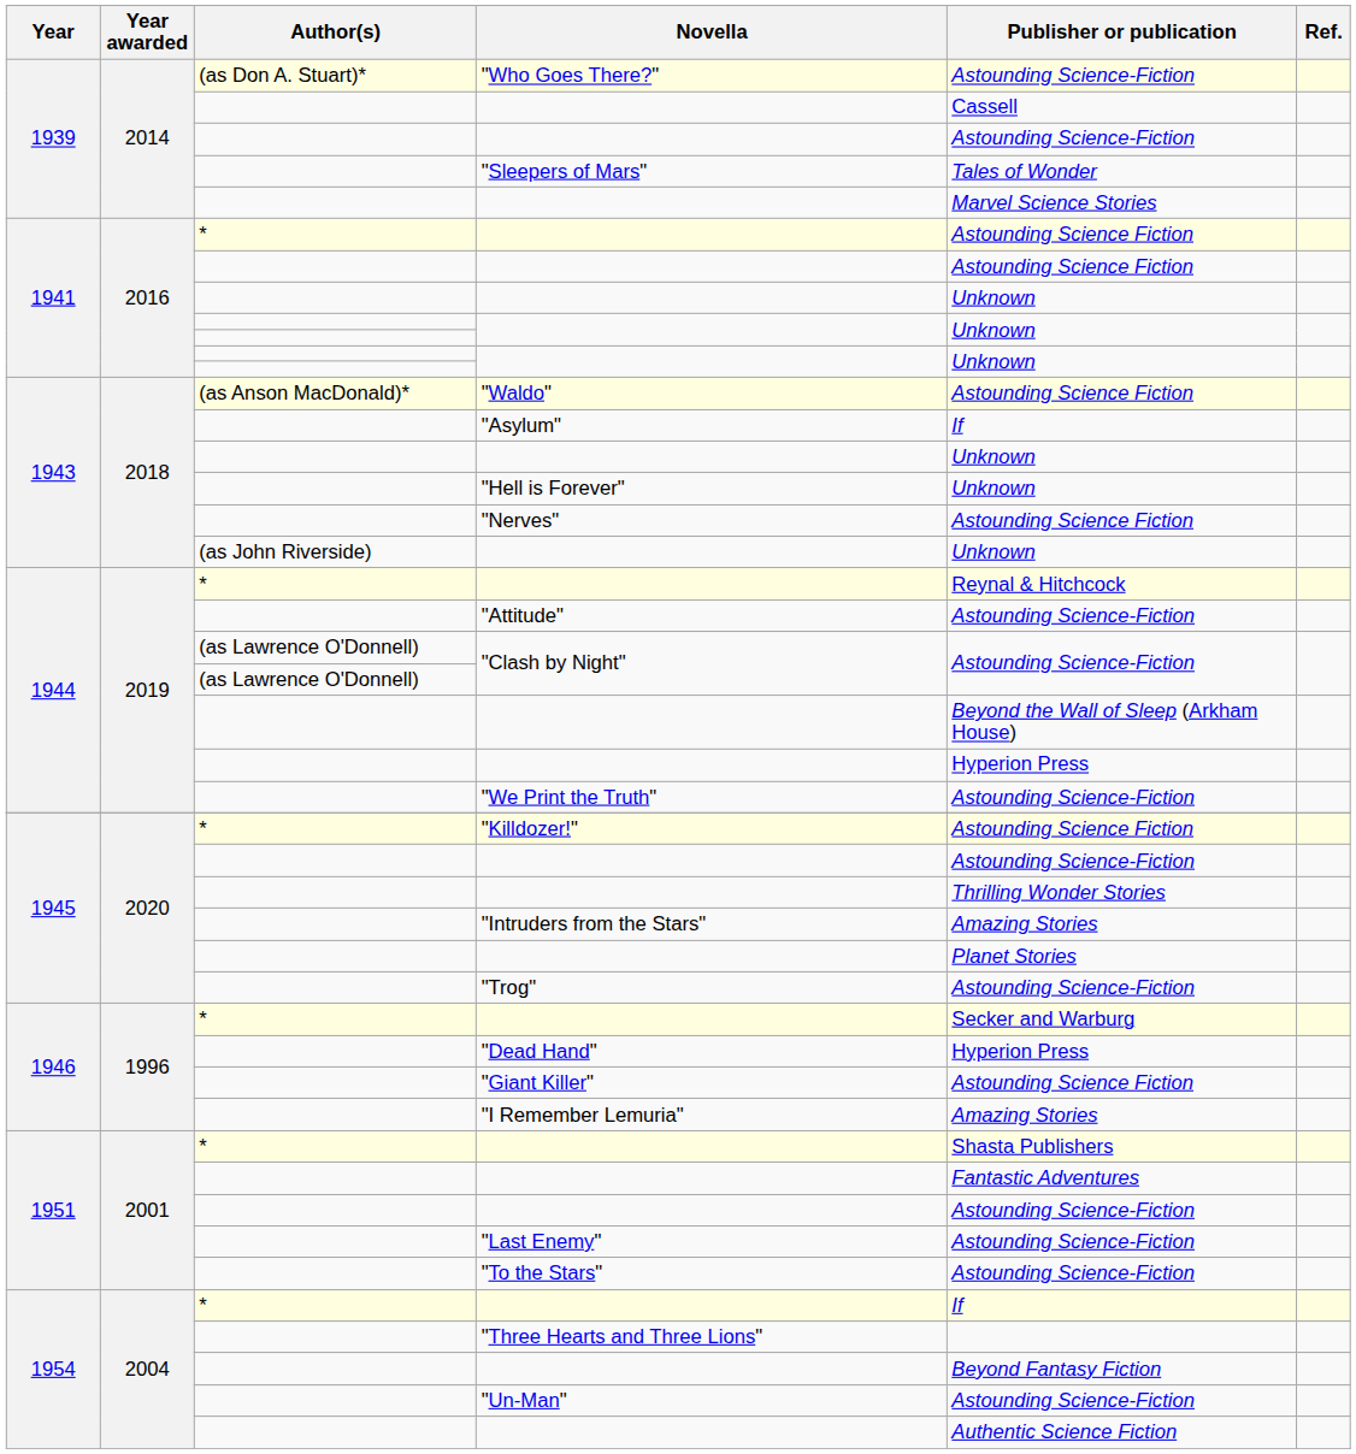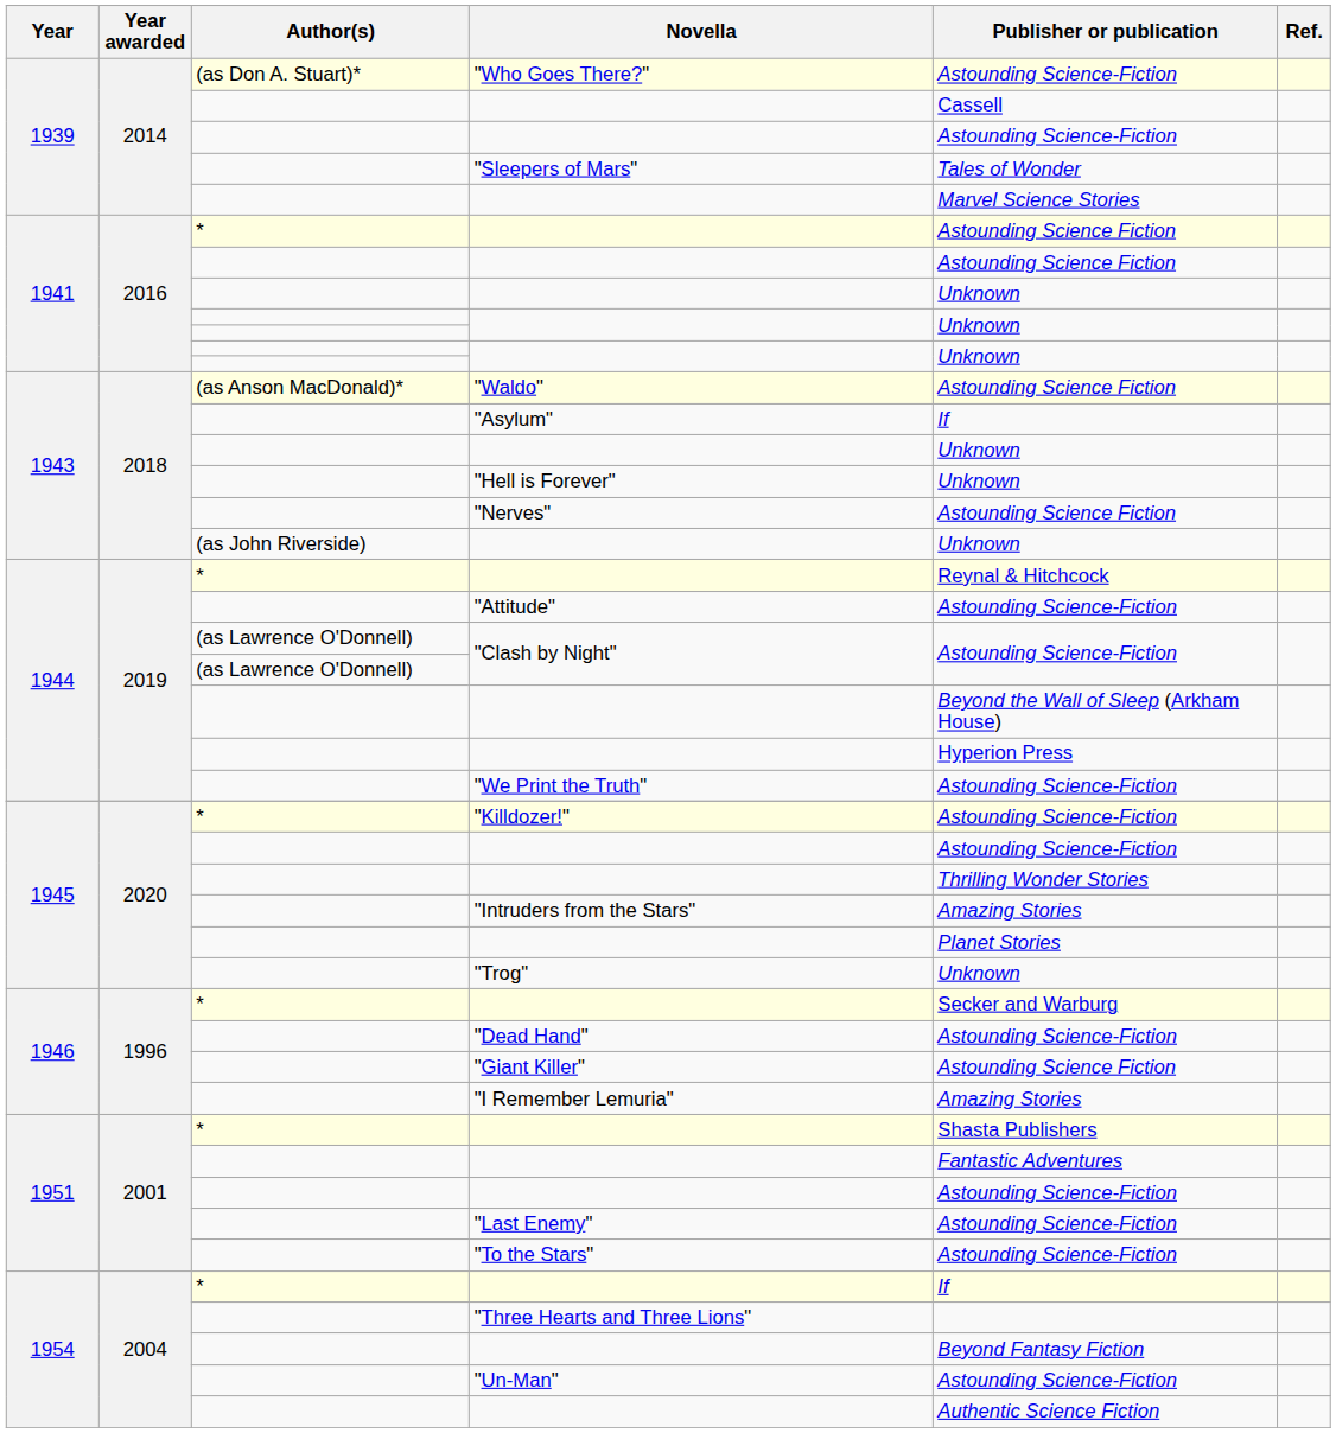 <table class="sortable wikitable" width="85%" cellpadding="5" style="margin: 1em auto 1em auto">
 <tr>
 <th width="7%" scope="col">Year</th>
 <th width="7%" scope="col">Year awarded</th>
 <th width="21%" scope="col">Author(s)</th>
 <th width="35%" scope="col">Novella</th>
 <th width="26%" scope="col">Publisher or publication</th>
 <th width="4%" scope="col" class="unsortable">Ref.</th>
 </tr>
 <tr style="background:lightyellow;">
 <th scope="rowgroup" align="center" rowspan="5" style="font-weight:normal;"><a href='#'>1939</a></th>
 <th align="center" rowspan="5" style="font-weight:normal;">2014</th>
 <td> (as Don A. Stuart)*</td>
 <td>"<a href='#'>Who Goes There?</a>"</td>
 <td><em><a href='#'>Astounding Science-Fiction</a></em></td>
 <td align="center"></td>
 </tr>
 <tr>
 <td></td>
 <td></td>
 <td><a href='#'>Cassell</a></td>
 <td align="center"></td>
 </tr>
 <tr>
 <td></td>
 <td></td>
 <td><em><a href='#'>Astounding Science-Fiction</a></em></td>
 <td align="center"></td>
 </tr>
 <tr>
 <td></td>
 <td>"<a href='#'>Sleepers of Mars</a>"</td>
 <td><em><a href='#'>Tales of Wonder</a></em></td>
 <td align="center"></td>
 </tr>
 <tr>
 <td></td>
 <td></td>
 <td><em><a href='#'>Marvel Science Stories</a></em></td>
 <td align="center"></td>
 </tr>
 <tr style="background:lightyellow;">
 <th scope="rowgroup" align="center" rowspan="7" style="font-weight:normal;"><a href='#'>1941</a></th>
 <th align="center" rowspan="7" style="font-weight:normal;">2016</th>
 <td>*</td>
 <td></td>
 <td><em><a href='#'>Astounding Science Fiction</a></em></td>
 <td align="center"></td>
 </tr>
 <tr>
 <td></td>
 <td></td>
 <td><em><a href='#'>Astounding Science Fiction</a></em></td>
 <td align="center"></td>
 </tr>
 <tr>
 <td></td>
 <td></td>
 <td><em><a href='#'>Unknown</a></em></td>
 <td align="center"></td>
 </tr>
 <tr>
 <td></td>
 <td rowspan="2"></td>
 <td rowspan="2"><em><a href='#'>Unknown</a></em></td>
 <td rowspan="2" align="center"></td>
 </tr>
 <tr>
 <td></td>
 </tr>
 <tr>
 <td></td>
 <td rowspan="2"></td>
 <td rowspan="2"><em><a href='#'>Unknown</a></em></td>
 <td rowspan="2" align="center"></td>
 </tr>
 <tr>
 <td></td>
 </tr>
 <tr style="background:lightyellow;">
 <th scope="rowgroup" align="center" rowspan="6" style="font-weight:normal;"><a href='#'>1943</a></th>
 <th align="center" rowspan="6" style="font-weight:normal;">2018</th>
 <td> (as Anson MacDonald)*</td>
 <td>"<a href='#'>Waldo</a>"</td>
 <td><em><a href='#'>Astounding Science Fiction</a></em></td>
 <td align="center"></td>
 </tr>
 <tr>
 <td></td>
 <td>"Asylum"</td>
 <td><em><a href='#'>If</a></em></td>
 <td align="center"></td>
 </tr>
 <tr>
 <td></td>
 <td></td>
 <td><em><a href='#'>Unknown</a></em></td>
 <td align="center"></td>
 </tr>
 <tr>
 <td></td>
 <td>"Hell is Forever"</td>
 <td><em><a href='#'>Unknown</a></em></td>
 <td align="center"></td>
 </tr>
 <tr>
 <td></td>
 <td>"Nerves"</td>
 <td><em><a href='#'>Astounding Science Fiction</a></em></td>
 <td align="center"></td>
 </tr>
 <tr>
 <td> (as John Riverside)</td>
 <td></td>
 <td><em><a href='#'>Unknown</a></em></td>
 <td align="center"></td>
 </tr>
 <tr style="background:lightyellow;">
 <th scope="rowgroup" align="center" rowspan="7" style="font-weight:normal;"><a href='#'>1944</a></th>
 <th align="center" rowspan="7" style="font-weight:normal;">2019</th>
 <td>*</td>
 <td></td>
 <td><a href='#'>Reynal & Hitchcock</a></td>
 <td align="center"></td>
 </tr>
 <tr>
 <td></td>
 <td>"Attitude"</td>
 <td><em><a href='#'>Astounding Science-Fiction</a></em></td>
 <td align="center"></td>
 </tr>
 <tr>
 <td> (as Lawrence O'Donnell)</td>
 <td rowspan="2">"Clash by Night"</td>
 <td rowspan="2"><em><a href='#'>Astounding Science-Fiction</a></em></td>
 <td rowspan="2" align="center"></td>
 </tr>
 <tr>
 <td> (as Lawrence O'Donnell)</td>
 </tr>
 <tr>
 <td></td>
 <td></td>
 <td><em><a href='#'>Beyond the Wall of Sleep</a></em> (<a href='#'>Arkham House</a>)</td>
 <td align="center"></td>
 </tr>
 <tr>
 <td></td>
 <td></td>
 <td><a href='#'>Hyperion Press</a></td>
 <td align="center"></td>
 </tr>
 <tr>
 <td></td>
 <td>"<a href='#'>We Print the Truth</a>"</td>
 <td><em><a href='#'>Astounding Science-Fiction</a></em></td>
 <td align="center"></td>
 </tr>
 <tr>
 </tr>
 <tr style="background:lightyellow;">
 <th scope="rowgroup" align="center" rowspan="6" style="font-weight:normal;"><a href='#'>1945</a></th>
 <th align="center" rowspan="6" style="font-weight:normal;">2020</th>
 <td>*</td>
 <td>"<a href='#'>Killdozer!</a>"</td>
-<td><em><a href='#'>Astounding Science Fiction</a></em></td>
+<td><em><a href='#'>Astounding Science-Fiction</a></em></td>
 <td align="center"></td>
 </tr>
 <tr>
 <td></td>
 <td></td>
 <td><em><a href='#'>Astounding Science-Fiction</a></em></td>
 <td align="center"></td>
 </tr>
 <tr>
 <td></td>
 <td></td>
 <td><em><a href='#'>Thrilling Wonder Stories</a></em></td>
 <td align="center"></td>
 </tr>
 <tr>
 <td></td>
 <td>"Intruders from the Stars"</td>
 <td><em><a href='#'>Amazing Stories</a></em></td>
 <td align="center"></td>
 </tr>
 <tr>
 <td></td>
 <td></td>
 <td><em><a href='#'>Planet Stories</a></em></td>
 <td align="center"></td>
 </tr>
 <tr>
 <td></td>
 <td>"Trog"</td>
-<td><em><a href='#'>Astounding Science-Fiction</a></em></td>
+<td><em><a href='#'>Unknown</a></em></td>
 <td align="center"></td>
 </tr>
 <tr style="background:lightyellow;">
 <th scope="rowgroup" align="center" rowspan="4" style="font-weight:normal;"><a href='#'>1946</a></th>
 <th align="center" rowspan="4" style="font-weight:normal;">1996</th>
 <td>*</td>
 <td></td>
 <td><a href='#'>Secker and Warburg</a></td>
 <td align="center"></td>
 </tr>
 <tr>
 <td></td>
 <td>"<a href='#'>Dead Hand</a>"</td>
-<td><a href='#'>Hyperion Press</a></td>
+<td><em><a href='#'>Astounding Science-Fiction</a></em></td>
 <td align="center"></td>
 </tr>
 <tr>
 <td></td>
 <td>"<a href='#'>Giant Killer</a>"</td>
 <td><em><a href='#'>Astounding Science Fiction</a></em></td>
 <td align="center"></td>
 </tr>
 <tr>
 <td></td>
 <td>"I Remember Lemuria"</td>
 <td><em><a href='#'>Amazing Stories</a></em></td>
 <td align="center"></td>
 </tr>
 <tr style="background:lightyellow;">
 <th scope="rowgroup" align="center" rowspan="5" style="font-weight:normal;"><a href='#'>1951</a></th>
 <th align="center" rowspan="5" style="font-weight:normal;">2001</th>
 <td>*</td>
 <td></td>
 <td><a href='#'>Shasta Publishers</a></td>
 <td align="center"></td>
 </tr>
 <tr>
 <td></td>
 <td></td>
 <td><em><a href='#'>Fantastic Adventures</a></em></td>
 <td align="center"></td>
 </tr>
 <tr>
 <td></td>
 <td></td>
 <td><em><a href='#'>Astounding Science-Fiction</a></em></td>
 <td align="center"></td>
 </tr>
 <tr>
 <td></td>
 <td>"<a href='#'>Last Enemy</a>"</td>
 <td><em><a href='#'>Astounding Science-Fiction</a></em></td>
 <td align="center"></td>
 </tr>
 <tr>
 <td></td>
 <td>"<a href='#'>To the Stars</a>"</td>
 <td><em><a href='#'>Astounding Science-Fiction</a></em></td>
 <td align="center"></td>
 </tr>
 <tr style="background:lightyellow;">
 <th scope="rowgroup" align="center" rowspan="5" style="font-weight:normal;"><a href='#'>1954</a></th>
 <th align="center" rowspan="5" style="font-weight:normal;">2004</th>
 <td>*</td>
 <td></td>
 <td><em><a href='#'>If</a></em></td>
 <td align="center"></td>
 </tr>
 <tr>
 <td></td>
 <td>"<a href='#'>Three Hearts and Three Lions</a>"</td>
 <td></td>
 <td align="center"></td>
 </tr>
 <tr>
 <td></td>
 <td></td>
 <td><em><a href='#'>Beyond Fantasy Fiction</a></em></td>
 <td align="center"></td>
 </tr>
 <tr>
 <td></td>
 <td>"<a href='#'>Un-Man</a>"</td>
 <td><em><a href='#'>Astounding Science-Fiction</a></em></td>
 <td align="center"></td>
 </tr>
 <tr>
 <td></td>
 <td></td>
 <td><em><a href='#'>Authentic Science Fiction</a></em></td>
 <td align="center"></td>
 </tr>
 </table>
